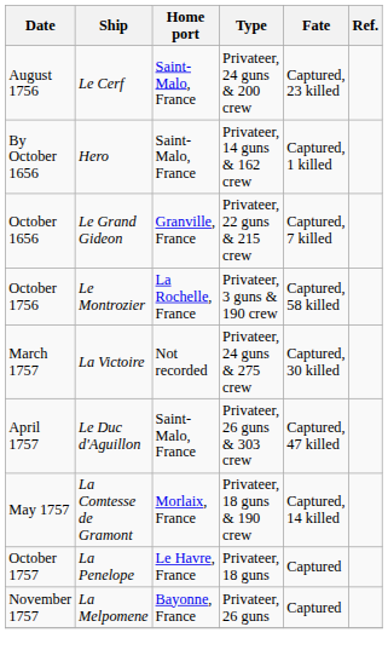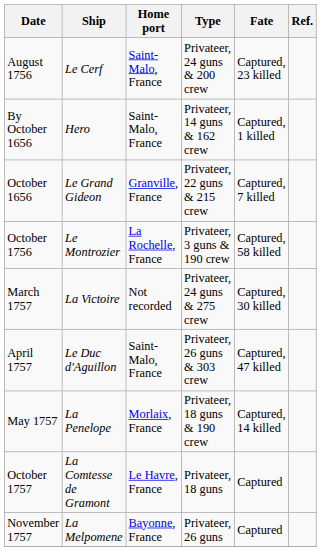 <table class="wikitable" style="width:65%; align-center">
 <tr>
 <th>Date</th>
 <th>Ship</th>
 <th>Home port</th>
 <th>Type</th>
 <th>Fate</th>
 <th>Ref.</th>
 </tr>
 <tr>
 <td>August 1756</td>
 <td><em>Le Cerf</em></td>
 <td><a href='#'>Saint-Malo</a>, France</td>
 <td>Privateer, 24 guns & 200 crew</td>
 <td>Captured, 23 killed</td>
 <td></td>
 </tr>
 <tr>
 <td>By October 1656</td>
 <td><em>Hero</em></td>
 <td>Saint-Malo, France</td>
 <td>Privateer, 14 guns & 162 crew</td>
 <td>Captured, 1 killed</td>
 <td></td>
 </tr>
 <tr>
 <td>October 1656</td>
 <td><em>Le Grand Gideon</em></td>
 <td><a href='#'>Granville</a>, France</td>
 <td>Privateer, 22 guns & 215 crew</td>
 <td>Captured, 7 killed</td>
 <td></td>
 </tr>
 <tr>
 <td>October 1756</td>
 <td><em>Le Montrozier</em></td>
 <td><a href='#'>La Rochelle</a>, France</td>
 <td>Privateer, 3 guns & 190 crew</td>
 <td>Captured, 58 killed</td>
 <td></td>
 </tr>
 <tr>
 <td>March 1757</td>
 <td><em>La Victoire</em></td>
 <td>Not recorded</td>
 <td>Privateer, 24 guns & 275 crew</td>
 <td>Captured, 30 killed</td>
 <td></td>
 </tr>
 <tr>
 <td>April 1757</td>
 <td><em>Le Duc d'Aguillon</em></td>
 <td>Saint-Malo, France</td>
 <td>Privateer, 26 guns & 303 crew</td>
 <td>Captured, 47 killed</td>
 <td></td>
 </tr>
 <tr>
 <td>May 1757</td>
-<td><em>La Comtesse de Gramont</em></td>
+<td><em>La Penelope</em></td>
 <td><a href='#'>Morlaix</a>, France</td>
 <td>Privateer, 18 guns & 190 crew</td>
 <td>Captured, 14 killed</td>
 <td></td>
 </tr>
 <tr>
 <td>October 1757</td>
-<td><em>La Penelope</em></td>
+<td><em>La Comtesse de Gramont</em></td>
 <td><a href='#'>Le Havre</a>, France</td>
 <td>Privateer, 18 guns</td>
 <td>Captured</td>
 <td></td>
 </tr>
 <tr>
 <td>November 1757</td>
 <td><em>La Melpomene</em></td>
 <td><a href='#'>Bayonne</a>, France</td>
 <td>Privateer, 26 guns</td>
 <td>Captured</td>
 <td></td>
 </tr>
 <tr>
 </tr>
 </table>
